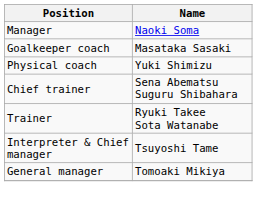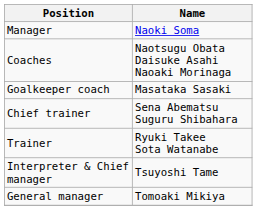 <table class="wikitable" style="text-align:left;">
 <tr>
 <th style="width:150px;">Position</th>
 <th style="width:140px;">Name</th>
 </tr>
 <tr>
 <td>Manager</td>
 <td><a href='#'>Naoki Soma</a></td>
 </tr>
 <tr>
+<td>Coaches</td>
+<td>Naotsugu Obata <br> Daisuke Asahi <br> Naoaki Morinaga</td>
+</tr>
+<tr>
 <td>Goalkeeper coach</td>
 <td>Masataka Sasaki</td>
-</tr>
-<tr>
-<td>Physical coach</td>
-<td>Yuki Shimizu</td>
 </tr>
 <tr>
 <td>Chief trainer</td>
 <td>Sena Abematsu <br> Suguru Shibahara</td>
 </tr>
 <tr>
 <td>Trainer</td>
 <td>Ryuki Takee <br> Sota Watanabe</td>
 </tr>
 <tr>
 <td>Interpreter & Chief manager</td>
 <td>Tsuyoshi Tame</td>
 </tr>
 <tr>
 <td>General manager</td>
 <td>Tomoaki Mikiya</td>
 </tr>
 <tr>
 </tr>
 </table>
